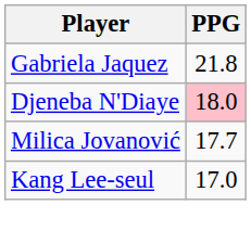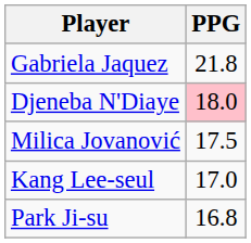 <table class="wikitable">
 <tr>
 <th>Player</th>
 <th>PPG</th>
 </tr>
 <tr>
 <td> <a href='#'>Gabriela Jaquez</a></td>
 <td align=center>21.8</td>
 </tr>
 <tr>
 <td> <a href='#'>Djeneba N'Diaye</a></td>
 <td align=center style="background: pink;">18.0</td>
 </tr>
 <tr>
 <td> <a href='#'>Milica Jovanović</a></td>
-<td align=center>17.7</td>
+<td align=center>17.5</td>
 </tr>
 <tr>
 <td> <a href='#'>Kang Lee-seul</a></td>
 <td align=center>17.0</td>
 </tr>
+<tr>
+<td> <a href='#'>Park Ji-su</a></td>
+<td align=center>16.8</td>
+</tr>
 </table>
